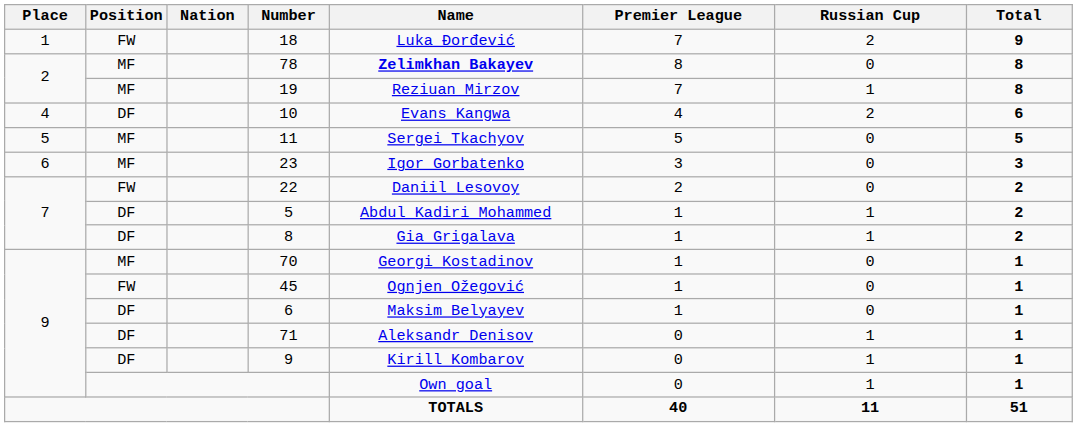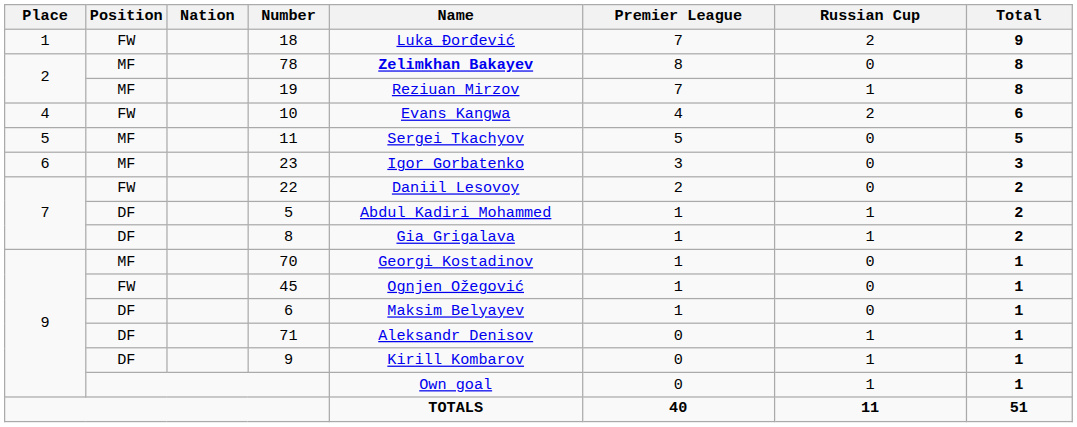 <table class="wikitable" style="font-size: 95%; text-align: center;">
 <tr>
 <th width=60>Place</th>
 <th width=60>Position</th>
 <th width=60>Nation</th>
 <th width=60>Number</th>
 <th width=200>Name</th>
 <th width=150>Premier League</th>
 <th width=150>Russian Cup</th>
 <th width=80><strong>Total</strong></th>
 </tr>
 <tr>
 <td>1</td>
 <td>FW</td>
 <td></td>
 <td>18</td>
 <td><a href='#'>Luka Đorđević</a></td>
 <td>7</td>
 <td>2</td>
 <td><strong>9</strong></td>
 </tr>
 <tr>
 <td rowspan="2">2</td>
 <td>MF</td>
 <td></td>
 <td>78</td>
 <td><strong><a href='#'>Zelimkhan Bakayev</a></strong></td>
 <td>8</td>
 <td>0</td>
 <td><strong>8</strong></td>
 </tr>
 <tr>
 <td>MF</td>
 <td></td>
 <td>19</td>
 <td><a href='#'>Reziuan Mirzov</a></td>
 <td>7</td>
 <td>1</td>
 <td><strong>8</strong></td>
 </tr>
 <tr>
 <td>4</td>
-<td>DF</td>
+<td>FW</td>
 <td></td>
 <td>10</td>
 <td><a href='#'>Evans Kangwa</a></td>
 <td>4</td>
 <td>2</td>
 <td><strong>6</strong></td>
 </tr>
 <tr>
 <td>5</td>
 <td>MF</td>
 <td></td>
 <td>11</td>
 <td><a href='#'>Sergei Tkachyov</a></td>
 <td>5</td>
 <td>0</td>
 <td><strong>5</strong></td>
 </tr>
 <tr>
 <td>6</td>
 <td>MF</td>
 <td></td>
 <td>23</td>
 <td><a href='#'>Igor Gorbatenko</a></td>
 <td>3</td>
 <td>0</td>
 <td><strong>3</strong></td>
 </tr>
 <tr>
 <td rowspan="3">7</td>
 <td>FW</td>
 <td></td>
 <td>22</td>
 <td><a href='#'>Daniil Lesovoy</a></td>
 <td>2</td>
 <td>0</td>
 <td><strong>2</strong></td>
 </tr>
 <tr>
 <td>DF</td>
 <td></td>
 <td>5</td>
 <td><a href='#'>Abdul Kadiri Mohammed</a></td>
 <td>1</td>
 <td>1</td>
 <td><strong>2</strong></td>
 </tr>
 <tr>
 <td>DF</td>
 <td></td>
 <td>8</td>
 <td><a href='#'>Gia Grigalava</a></td>
 <td>1</td>
 <td>1</td>
 <td><strong>2</strong></td>
 </tr>
 <tr>
 <td rowspan="6">9</td>
 <td>MF</td>
 <td></td>
 <td>70</td>
 <td><a href='#'>Georgi Kostadinov</a></td>
 <td>1</td>
 <td>0</td>
 <td><strong>1</strong></td>
 </tr>
 <tr>
 <td>FW</td>
 <td></td>
 <td>45</td>
 <td><a href='#'>Ognjen Ožegović</a></td>
 <td>1</td>
 <td>0</td>
 <td><strong>1</strong></td>
 </tr>
 <tr>
 <td>DF</td>
 <td></td>
 <td>6</td>
 <td><a href='#'>Maksim Belyayev</a></td>
 <td>1</td>
 <td>0</td>
 <td><strong>1</strong></td>
 </tr>
 <tr>
 <td>DF</td>
 <td></td>
 <td>71</td>
 <td><a href='#'>Aleksandr Denisov</a></td>
 <td>0</td>
 <td>1</td>
 <td><strong>1</strong></td>
 </tr>
 <tr>
 <td>DF</td>
 <td></td>
 <td>9</td>
 <td><a href='#'>Kirill Kombarov</a></td>
 <td>0</td>
 <td>1</td>
 <td><strong>1</strong></td>
 </tr>
 <tr>
 <td colspan="3"></td>
 <td><a href='#'>Own goal</a></td>
 <td>0</td>
 <td>1</td>
 <td><strong>1</strong></td>
 </tr>
 <tr>
 <td colspan="4"></td>
 <td><strong>TOTALS</strong></td>
 <td><strong>40</strong></td>
 <td><strong>11</strong></td>
 <td><strong>51</strong></td>
 </tr>
 </table>
